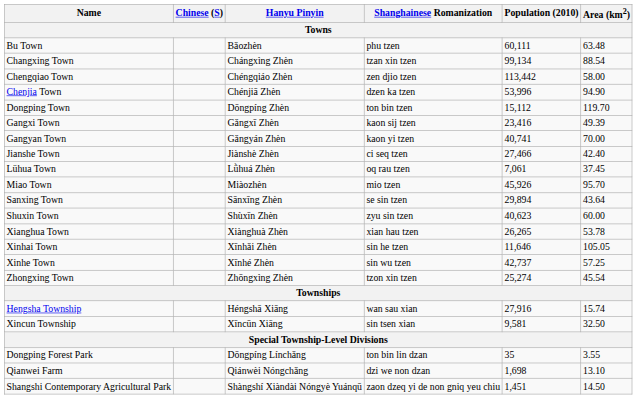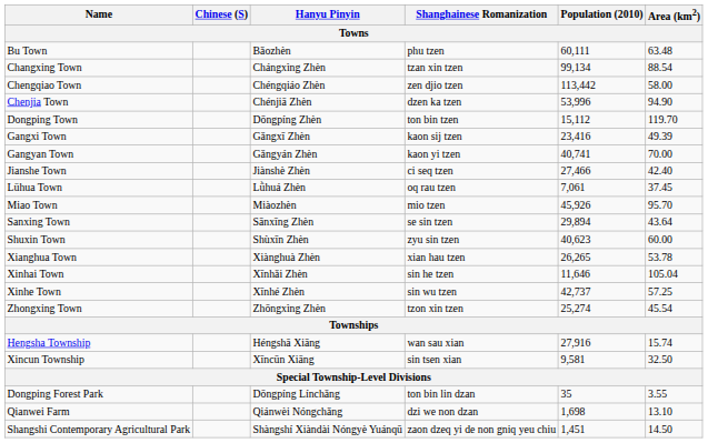 <table class="wikitable">
 <tr>
 <th>Name</th>
 <th><a href='#'>Chinese</a> (<a href='#'>S</a>)</th>
 <th><a href='#'>Hanyu Pinyin</a></th>
 <th><a href='#'>Shanghainese</a> Romanization</th>
 <th>Population (2010)</th>
 <th>Area (km<sup>2</sup>)</th>
 </tr>
 <tr>
 <th colspan="6">Towns</th>
 </tr>
 <tr>
 <td>Bu Town</td>
 <td></td>
 <td>Bǎozhèn</td>
 <td>phu tzen</td>
 <td>60,111</td>
 <td>63.48</td>
 </tr>
 <tr>
 <td>Changxing Town</td>
 <td></td>
 <td>Chángxìng Zhèn</td>
 <td>tzan xin tzen</td>
 <td>99,134</td>
 <td>88.54</td>
 </tr>
 <tr>
 <td>Chengqiao Town</td>
 <td></td>
 <td>Chéngqiáo Zhèn</td>
 <td>zen djio tzen</td>
 <td>113,442</td>
 <td>58.00</td>
 </tr>
 <tr>
 <td><a href='#'>Chenjia</a> Town</td>
 <td></td>
 <td>Chénjiā Zhèn</td>
 <td>dzen ka tzen</td>
 <td>53,996</td>
 <td>94.90</td>
 </tr>
 <tr>
 <td>Dongping Town</td>
 <td></td>
 <td>Dōngpíng Zhèn</td>
 <td>ton bin tzen</td>
 <td>15,112</td>
 <td>119.70</td>
 </tr>
 <tr>
 <td>Gangxi Town</td>
 <td></td>
 <td>Gǎngxī Zhèn</td>
 <td>kaon sij tzen</td>
 <td>23,416</td>
 <td>49.39</td>
 </tr>
 <tr>
 <td>Gangyan Town</td>
 <td></td>
 <td>Gǎngyán Zhèn</td>
 <td>kaon yi tzen</td>
 <td>40,741</td>
 <td>70.00</td>
 </tr>
 <tr>
 <td>Jianshe Town</td>
 <td></td>
 <td>Jiànshè Zhèn</td>
 <td>ci seq tzen</td>
 <td>27,466</td>
 <td>42.40</td>
 </tr>
 <tr>
 <td>Lühua Town</td>
 <td></td>
 <td>Lǜhuá Zhèn</td>
 <td>oq rau tzen</td>
 <td>7,061</td>
 <td>37.45</td>
 </tr>
 <tr>
 <td>Miao Town</td>
 <td></td>
 <td>Miàozhèn</td>
 <td>mio tzen</td>
 <td>45,926</td>
 <td>95.70</td>
 </tr>
 <tr>
 <td>Sanxing Town</td>
 <td></td>
 <td>Sānxīng Zhèn</td>
 <td>se sin tzen</td>
 <td>29,894</td>
 <td>43.64</td>
 </tr>
 <tr>
 <td>Shuxin Town</td>
 <td></td>
 <td>Shùxīn Zhèn</td>
 <td>zyu sin tzen</td>
 <td>40,623</td>
 <td>60.00</td>
 </tr>
 <tr>
 <td>Xianghua Town</td>
 <td></td>
 <td>Xiànghuà Zhèn</td>
 <td>xian hau tzen</td>
 <td>26,265</td>
 <td>53.78</td>
 </tr>
 <tr>
 <td>Xinhai Town</td>
 <td></td>
 <td>Xīnhǎi Zhèn</td>
 <td>sin he tzen</td>
 <td>11,646</td>
-<td>105.05</td>
+<td>105.04</td>
 </tr>
 <tr>
 <td>Xinhe Town</td>
 <td></td>
 <td>Xīnhé Zhèn</td>
 <td>sin wu tzen</td>
 <td>42,737</td>
 <td>57.25</td>
 </tr>
 <tr>
 <td>Zhongxing Town</td>
 <td></td>
 <td>Zhōngxìng Zhèn</td>
 <td>tzon xin tzen</td>
 <td>25,274</td>
 <td>45.54</td>
 </tr>
 <tr>
 <th colspan="6">Townships</th>
 </tr>
 <tr>
 <td><a href='#'>Hengsha Township</a></td>
 <td></td>
 <td>Héngshā Xiāng</td>
 <td>wan sau xian</td>
 <td>27,916</td>
 <td>15.74</td>
 </tr>
 <tr>
 <td>Xincun Township</td>
 <td></td>
 <td>Xīncūn Xiāng</td>
 <td>sin tsen xian</td>
 <td>9,581</td>
 <td>32.50</td>
 </tr>
 <tr>
 <th colspan="6">Special Township-Level Divisions</th>
 </tr>
 <tr>
 <td>Dongping Forest Park</td>
 <td></td>
 <td>Dōngpíng Línchǎng</td>
 <td>ton bin lin dzan</td>
 <td>35</td>
 <td>3.55</td>
 </tr>
 <tr>
 <td>Qianwei Farm</td>
 <td></td>
 <td>Qiánwèi Nóngchǎng</td>
 <td>dzi we non dzan</td>
 <td>1,698</td>
 <td>13.10</td>
 </tr>
 <tr>
 <td>Shangshi Contemporary Agricultural Park</td>
 <td></td>
 <td>Shàngshí Xiàndài Nóngyè Yuánqū</td>
 <td>zaon dzeq yi de non gniq yeu chiu</td>
 <td>1,451</td>
 <td>14.50</td>
 </tr>
 </table>
